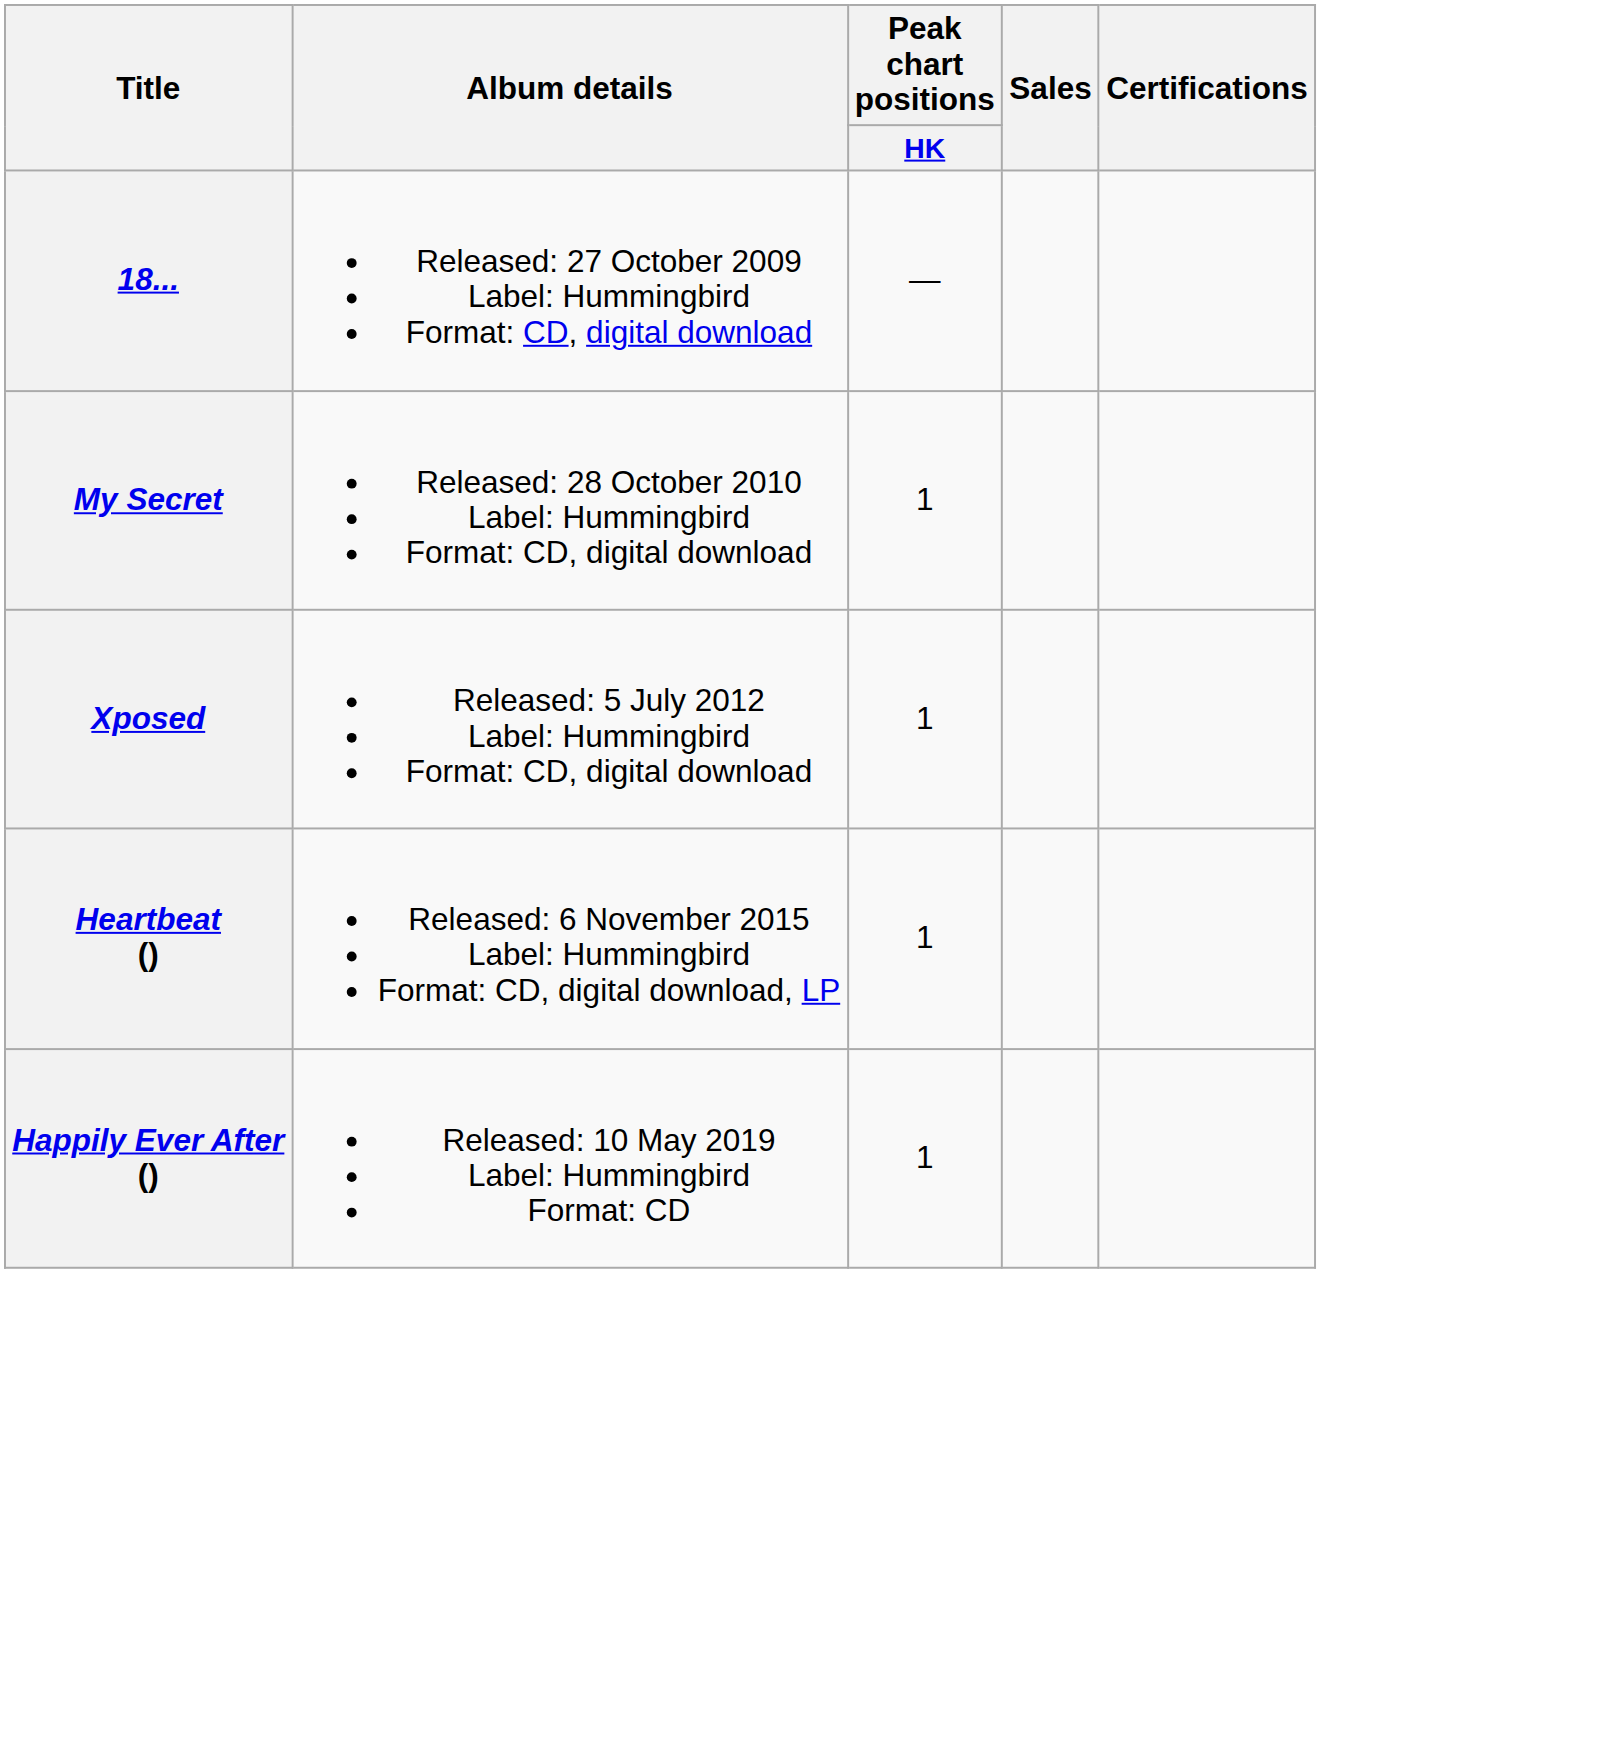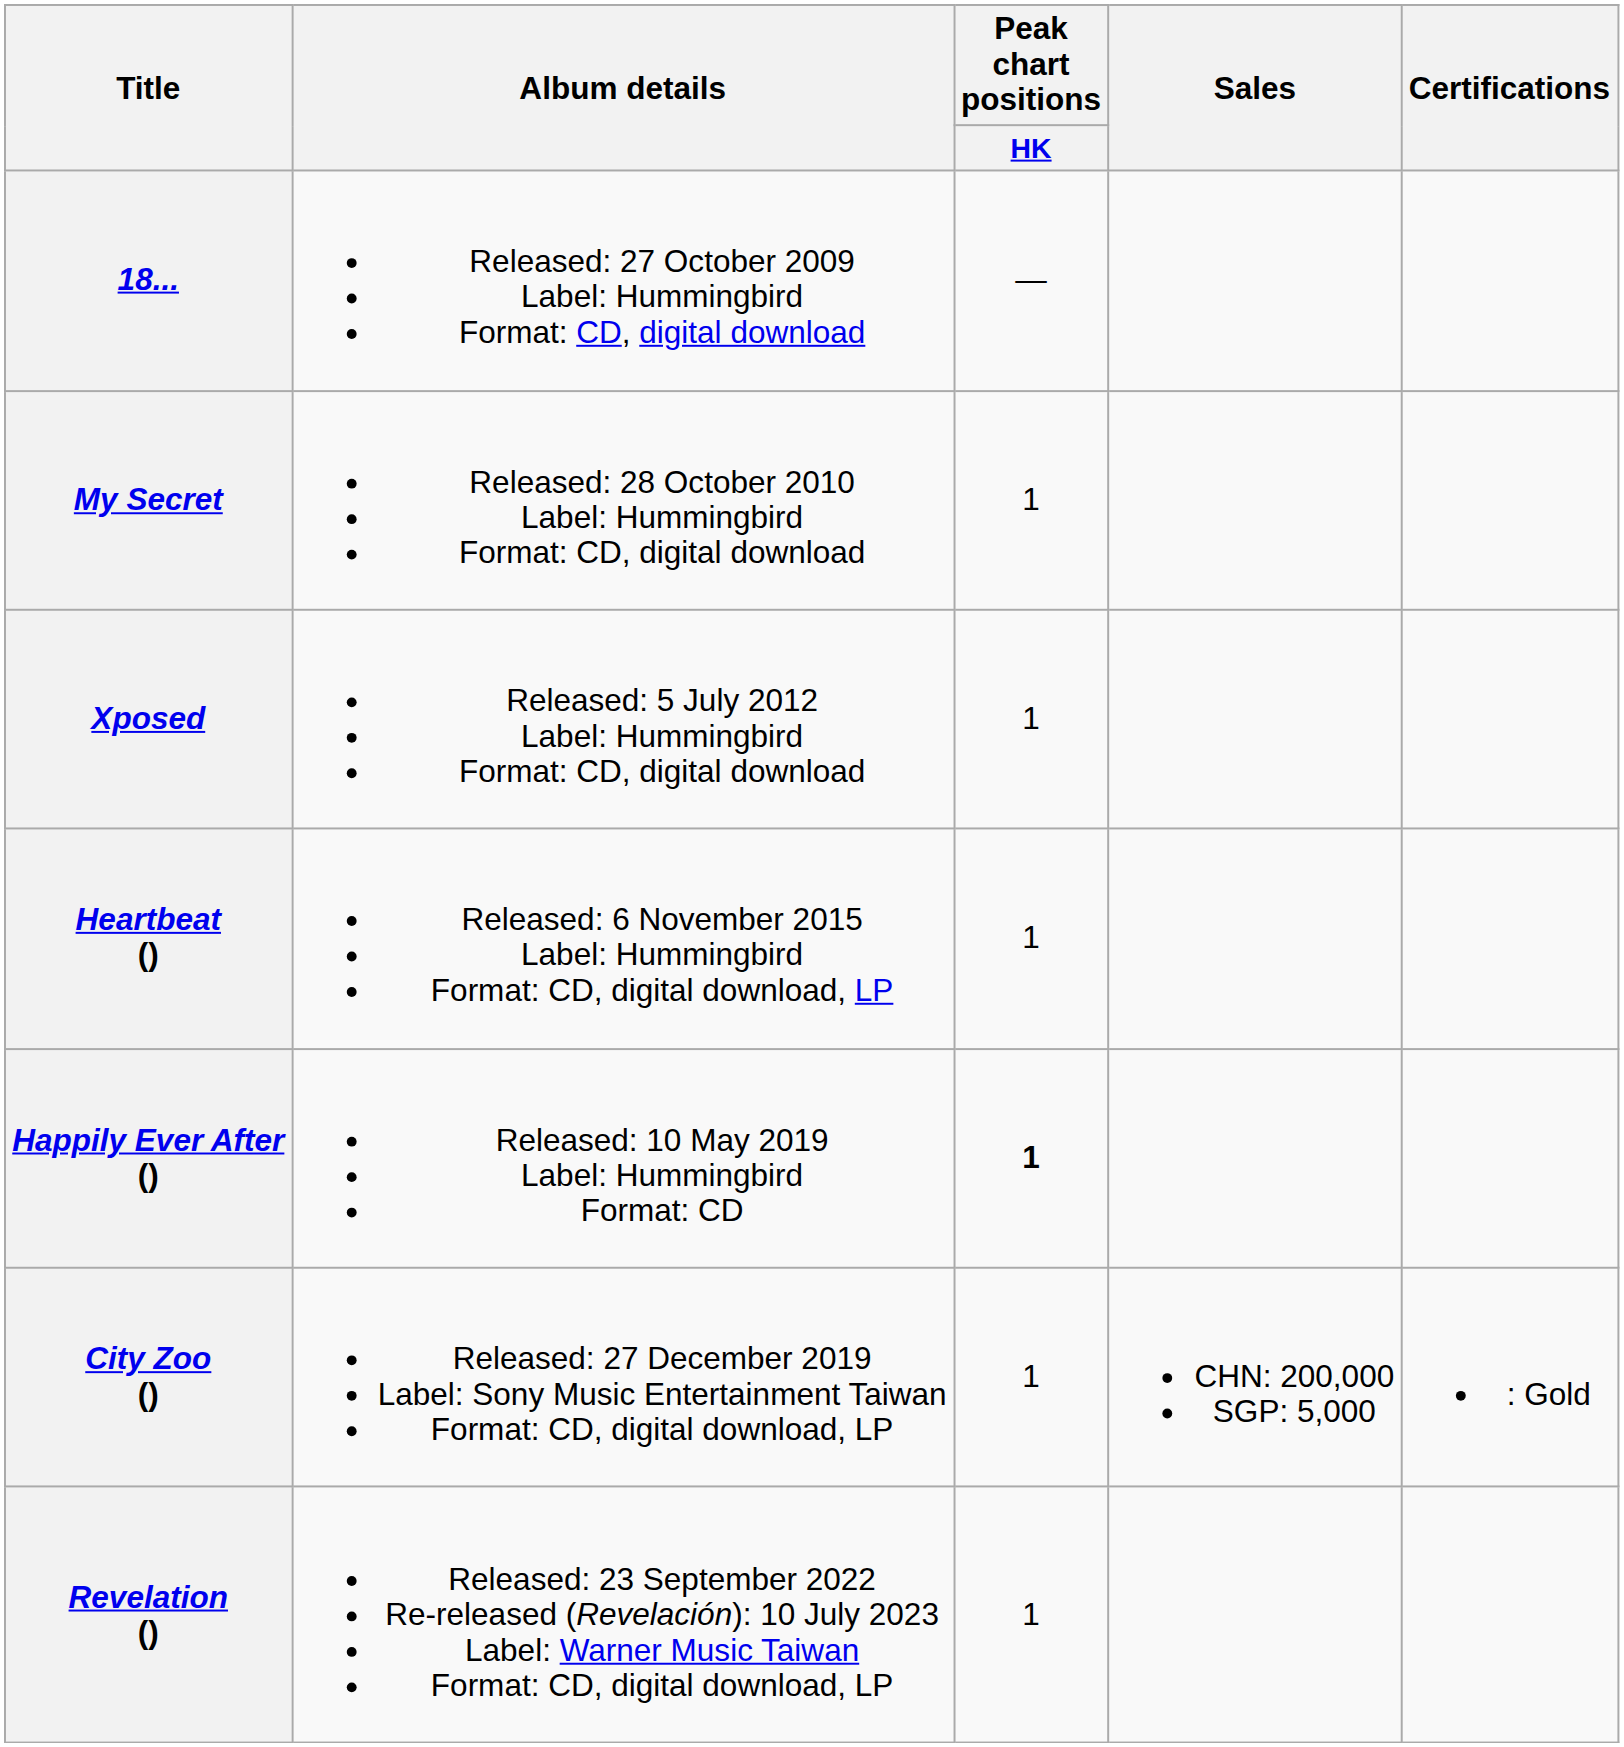 <table class="wikitable plainrowheaders" style="text-align:center;">
 <tr>
 <th rowspan="2">Title</th>
 <th rowspan="2">Album details</th>
 <th>Peak chart positions</th>
 <th rowspan="2">Sales</th>
 <th rowspan="2">Certifications</th>
 </tr>
 <tr>
 <th scope="col" style="width:3em;font-size:90%;"><a href='#'>HK</a><br></th>
 </tr>
 <tr>
 <th scope="row"><em><a href='#'>18...</a></em></th>
 <td><br><ul><li>Released: 27 October 2009</li><li>Label: Hummingbird</li><li>Format: <a href='#'>CD</a>, <a href='#'>digital download</a></li></ul></td>
 <td>—</td>
 <td></td>
 <td></td>
 </tr>
 <tr>
 <th scope="row"><em><a href='#'>My Secret</a></em></th>
 <td><br><ul><li>Released: 28 October 2010</li><li>Label: Hummingbird</li><li>Format: CD, digital download</li></ul></td>
 <td>1</td>
 <td></td>
 <td></td>
 </tr>
 <tr>
 <th scope="row"><em><a href='#'>Xposed</a></em></th>
 <td><br><ul><li>Released: 5 July 2012</li><li>Label: Hummingbird</li><li>Format: CD, digital download</li></ul></td>
 <td>1</td>
 <td></td>
 <td></td>
 </tr>
 <tr>
 <th scope="row"><em><a href='#'>Heartbeat</a></em> <br>()</th>
 <td><br><ul><li>Released: 6 November 2015</li><li>Label: Hummingbird</li><li>Format: CD, digital download, <a href='#'>LP</a></li></ul></td>
 <td>1</td>
 <td></td>
 <td></td>
 </tr>
 <tr>
 <th scope="row"><em><a href='#'>Happily Ever After</a></em><br>()</th>
 <td><br><ul><li>Released: 10 May 2019</li><li>Label: Hummingbird</li><li>Format: CD</li></ul></td>
+<td><strong>1</strong></td>
+<td></td>
+<td></td>
+</tr>
+<tr>
+<th scope="row"><em><a href='#'>City Zoo</a></em><br>()</th>
+<td><br><ul><li>Released: 27 December 2019</li><li>Label: Sony Music Entertainment Taiwan</li><li>Format: CD, digital download, LP</li></ul></td>
+<td>1</td>
+<td><br><ul><li>CHN: 200,000</li><li>SGP: 5,000</li></ul></td>
+<td><br><ul><li>: Gold</li></ul></td>
+</tr>
+<tr>
+<th scope="row"><em><a href='#'>Revelation</a></em><br>()</th>
+<td><br><ul><li>Released: 23 September 2022</li><li>Re-released (<em>Revelación</em>): 10 July 2023</li><li>Label: <a href='#'>Warner Music Taiwan</a></li><li>Format: CD, digital download, LP</li></ul></td>
 <td>1</td>
 <td></td>
 <td></td>
 </tr>
 </table>
